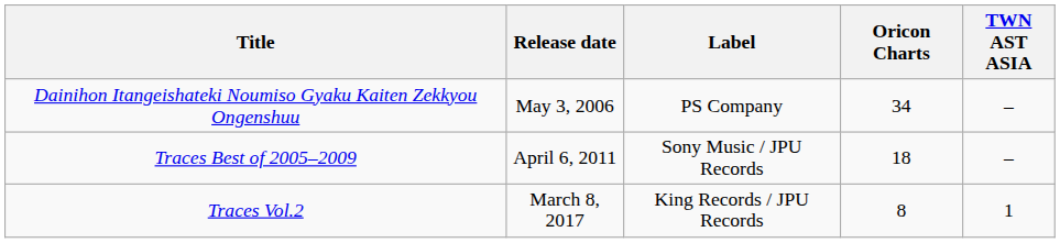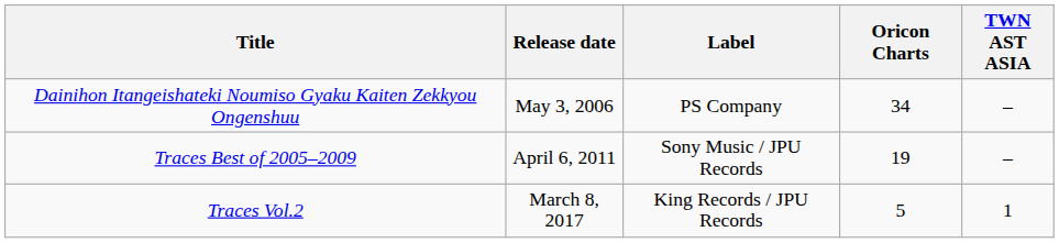 <table class="wikitable"  style="text-align:center;">
 <tr>
 <th>Title</th>
 <th>Release date</th>
 <th>Label</th>
 <th>Oricon Charts</th>
 <th><a href='#'>TWN</a><br>AST ASIA</th>
 </tr>
 <tr>
 <td><em><a href='#'>Dainihon Itangeishateki Noumiso Gyaku Kaiten Zekkyou Ongenshuu</a></em></td>
 <td>May 3, 2006</td>
 <td>PS Company</td>
 <td>34</td>
 <td>–</td>
 </tr>
 <tr>
 <td><em><a href='#'>Traces Best of 2005–2009</a></em></td>
 <td>April 6, 2011</td>
 <td>Sony Music / JPU Records</td>
-<td>18</td>
+<td>19</td>
 <td>–</td>
 </tr>
 <tr>
 <td><em><a href='#'>Traces Vol.2</a></em></td>
 <td>March 8, 2017</td>
 <td>King Records / JPU Records</td>
-<td>8</td>
+<td>5</td>
 <td>1</td>
 </tr>
 </table>
